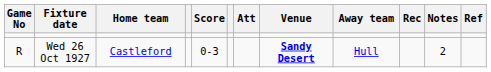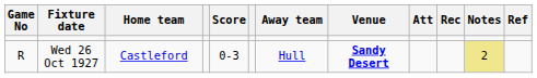 <table class="wikitable" style="text-align:center;">
 <tr>
 <th width=20 abbr="No">Game No</th>
 <th width=100 abbr="Date">Fixture date</th>
 <th width=150 abbr="Home team">Home team</th>
 <th width=5 abbr="space"></th>
 <th width=20 abbr="Score">Score</th>
 <th width=5 abbr="space"></th>
+<th width=150 abbr="Away team">Away team</th>
+<th width=150 abbr="Venue">Venue</th>
 <th width=30 abbr="Att">Att</th>
-<th width=150 abbr="Venue">Venue</th>
-<th width=150 abbr="Away team">Away team</th>
 <th width=30 abbr="Rec">Rec</th>
 <th width=20 abbr="Notes">Notes</th>
 <th width=30 abbr="Ref">Ref</th>
 </tr>
 <tr>
 <td></td>
 <td></td>
 <td></td>
 <td></td>
 <td></td>
 <td></td>
 <td></td>
 <td></td>
 <td></td>
 <td></td>
 <td></td>
 <td></td>
 </tr>
 <tr>
 <td>R</td>
 <td>Wed 26 Oct 1927</td>
 <td><a href='#'>Castleford</a></td>
 <td></td>
 <td>0-3</td>
 <td></td>
+<td><a href='#'>Hull</a></td>
+<td><strong><a href='#'>Sandy Desert</a></strong></td>
 <td></td>
-<td><strong><a href='#'>Sandy Desert</a></strong></td>
-<td><a href='#'>Hull</a></td>
 <td></td>
-<td>2</td>
+<td style="background: khaki;">2</td>
 <td></td>
 </tr>
 </table>
